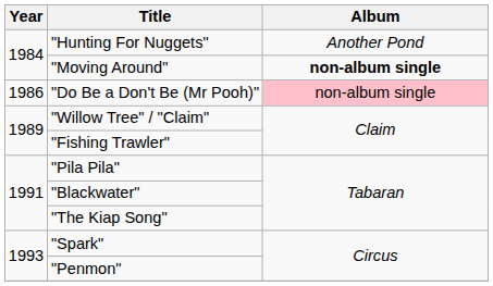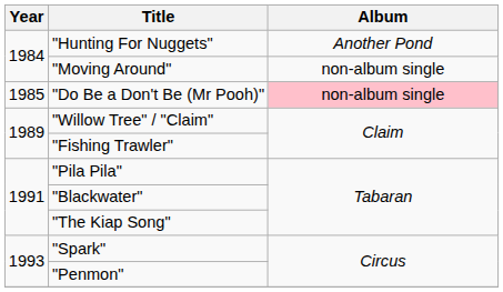 <table class="wikitable" style="text-align:center;">
 <tr>
 <th scope="col">Year</th>
 <th scope="col">Title</th>
 <th scope="col" width="220">Album</th>
 </tr>
 <tr>
 <td rowspan="2">1984</td>
 <td align="left">"Hunting For Nuggets"</td>
 <td><em>Another Pond</em></td>
 </tr>
 <tr>
 <td align="left">"Moving Around"</td>
-<td><strong>non-album single</strong></td>
+<td>non-album single</td>
 </tr>
 <tr>
-<td>1986</td>
+<td>1985</td>
 <td align="left">"Do Be a Don't Be (Mr Pooh)"</td>
 <td style="background: pink;">non-album single</td>
 </tr>
 <tr>
 <td rowspan="2">1989</td>
 <td align="left">"Willow Tree" / "Claim"</td>
 <td rowspan="2"><em>Claim</em></td>
 </tr>
 <tr>
 <td align="left">"Fishing Trawler"</td>
 </tr>
 <tr>
 <td rowspan="3">1991</td>
 <td align="left">"Pila Pila"</td>
 <td rowspan="3"><em>Tabaran</em></td>
 </tr>
 <tr>
 <td align="left">"Blackwater"</td>
 </tr>
 <tr>
 <td align="left">"The Kiap Song"</td>
 </tr>
 <tr>
 <td rowspan="2">1993</td>
 <td align="left">"Spark"</td>
 <td rowspan="2"><em>Circus</em></td>
 </tr>
 <tr>
 <td align="left">"Penmon"</td>
 </tr>
 <tr>
 </tr>
 </table>
